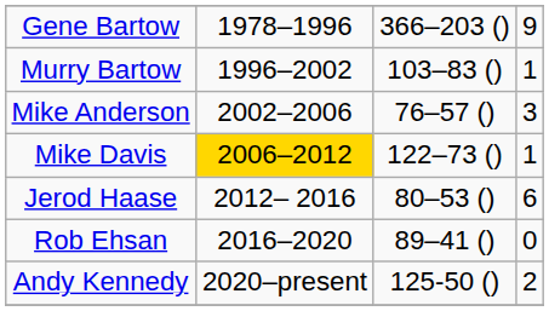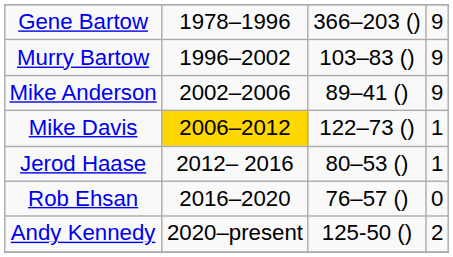 <table class="wikitable" style="margin: 1em auto 1em auto; text-align: center">
 <tr>
 </tr>
 <tr>
 <td><a href='#'>Gene Bartow</a></td>
 <td>1978–1996</td>
 <td>366–203 ()</td>
 <td>9</td>
 </tr>
 <tr>
 <td><a href='#'>Murry Bartow</a></td>
 <td>1996–2002</td>
 <td>103–83 ()</td>
-<td>1</td>
+<td>9</td>
 </tr>
 <tr>
 <td><a href='#'>Mike Anderson</a></td>
 <td>2002–2006</td>
-<td>76–57 ()</td>
-<td>3</td>
+<td>89–41 ()</td>
+<td>9</td>
 </tr>
 <tr>
 <td><a href='#'>Mike Davis</a></td>
 <td style="background: gold;">2006–2012</td>
 <td>122–73 ()</td>
 <td>1</td>
 </tr>
 <tr>
 <td><a href='#'>Jerod Haase</a></td>
 <td>2012– 2016</td>
 <td>80–53 ()</td>
-<td>6</td>
+<td>1</td>
 </tr>
 <tr>
 <td><a href='#'>Rob Ehsan</a></td>
 <td>2016–2020</td>
-<td>89–41 ()</td>
+<td>76–57 ()</td>
 <td>0</td>
 </tr>
 <tr>
 <td><a href='#'>Andy Kennedy</a></td>
 <td>2020–present</td>
 <td>125-50 ()</td>
 <td>2</td>
 </tr>
 <tr>
 </tr>
 </table>
